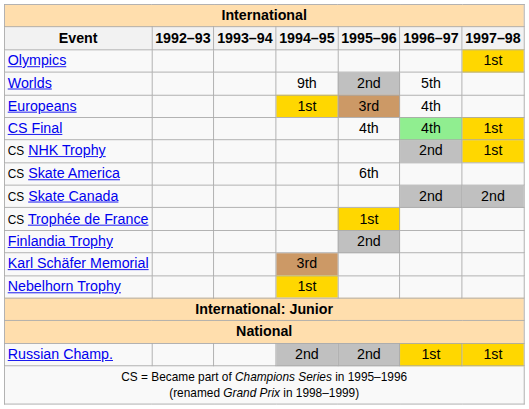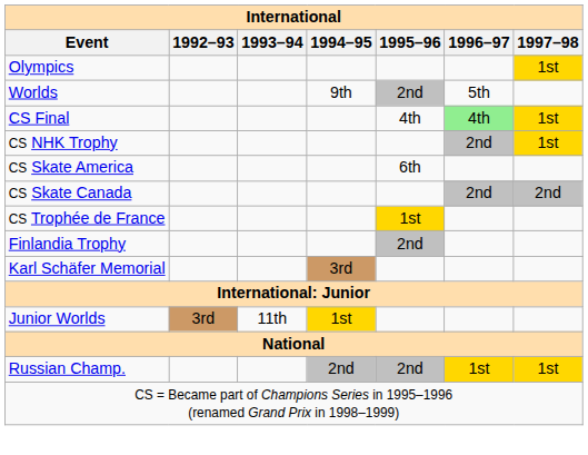 <table class="wikitable" style="text-align:center">
 <tr>
 <th style="background-color: #ffdead; " colspan=7 align=center><strong>International</strong></th>
 </tr>
 <tr>
 <th>Event</th>
 <th>1992–93</th>
 <th>1993–94</th>
 <th>1994–95</th>
 <th>1995–96</th>
 <th>1996–97</th>
 <th>1997–98</th>
 </tr>
 <tr>
 <td align=left><a href='#'>Olympics</a></td>
 <td></td>
 <td></td>
 <td></td>
 <td></td>
 <td></td>
 <td bgcolor=gold>1st</td>
 </tr>
 <tr>
 <td align=left><a href='#'>Worlds</a></td>
 <td></td>
 <td></td>
 <td>9th</td>
 <td bgcolor=silver>2nd</td>
 <td>5th</td>
-<td></td>
-</tr>
-<tr>
-<td align=left><a href='#'>Europeans</a></td>
-<td></td>
-<td></td>
-<td bgcolor=gold>1st</td>
-<td bgcolor=cc9966>3rd</td>
-<td>4th</td>
 <td></td>
 </tr>
 <tr>
 <td align=left><a href='#'>CS Final</a></td>
 <td></td>
 <td></td>
 <td></td>
 <td>4th</td>
 <td style="background: lightgreen;">4th</td>
 <td bgcolor=gold>1st</td>
 </tr>
 <tr>
 <td align=left><small>CS</small> <a href='#'>NHK Trophy</a></td>
 <td></td>
 <td></td>
 <td></td>
 <td></td>
 <td bgcolor=silver>2nd</td>
 <td bgcolor=gold>1st</td>
 </tr>
 <tr>
 <td align=left><small>CS</small> <a href='#'>Skate America</a></td>
 <td></td>
 <td></td>
 <td></td>
 <td>6th</td>
 <td></td>
 <td></td>
 </tr>
 <tr>
 <td align=left><small>CS</small> <a href='#'>Skate Canada</a></td>
 <td></td>
 <td></td>
 <td></td>
 <td></td>
 <td bgcolor=silver>2nd</td>
 <td bgcolor=silver>2nd</td>
 </tr>
 <tr>
 <td align=left><small>CS</small> <a href='#'>Trophée de France</a></td>
 <td></td>
 <td></td>
 <td></td>
 <td bgcolor=gold>1st</td>
 <td></td>
 <td></td>
 </tr>
 <tr>
 <td align=left><a href='#'>Finlandia Trophy</a></td>
 <td></td>
 <td></td>
 <td></td>
 <td bgcolor=silver>2nd</td>
 <td></td>
 <td></td>
 </tr>
 <tr>
 <td align=left><a href='#'>Karl Schäfer Memorial</a></td>
 <td></td>
 <td></td>
 <td bgcolor=cc9966>3rd</td>
 <td></td>
 <td></td>
 <td></td>
 </tr>
 <tr>
-<td align=left><a href='#'>Nebelhorn Trophy</a></td>
-<td></td>
-<td></td>
+<th style="background-color: #ffdead; " colspan=7 align=center><strong>International: Junior</strong></th>
+</tr>
+<tr>
+<td align=left><a href='#'>Junior Worlds</a></td>
+<td bgcolor=cc9966>3rd</td>
+<td>11th</td>
 <td bgcolor=gold>1st</td>
 <td></td>
 <td></td>
 <td></td>
-</tr>
-<tr>
-<th style="background-color: #ffdead; " colspan=7 align=center><strong>International: Junior</strong></th>
 </tr>
 <tr>
 <th style="background-color: #ffdead; " colspan=7 align=center><strong>National</strong></th>
 </tr>
 <tr>
 <td align=left><a href='#'>Russian Champ.</a></td>
 <td></td>
 <td></td>
 <td bgcolor=silver>2nd</td>
 <td bgcolor=silver>2nd</td>
 <td bgcolor=gold>1st</td>
 <td bgcolor=gold>1st</td>
 </tr>
 <tr>
 <td colspan=7 align=center><small> CS = Became part of <em>Champions Series</em> in 1995–1996<br>(renamed <em>Grand Prix</em> in 1998–1999) </small></td>
 </tr>
 </table>
